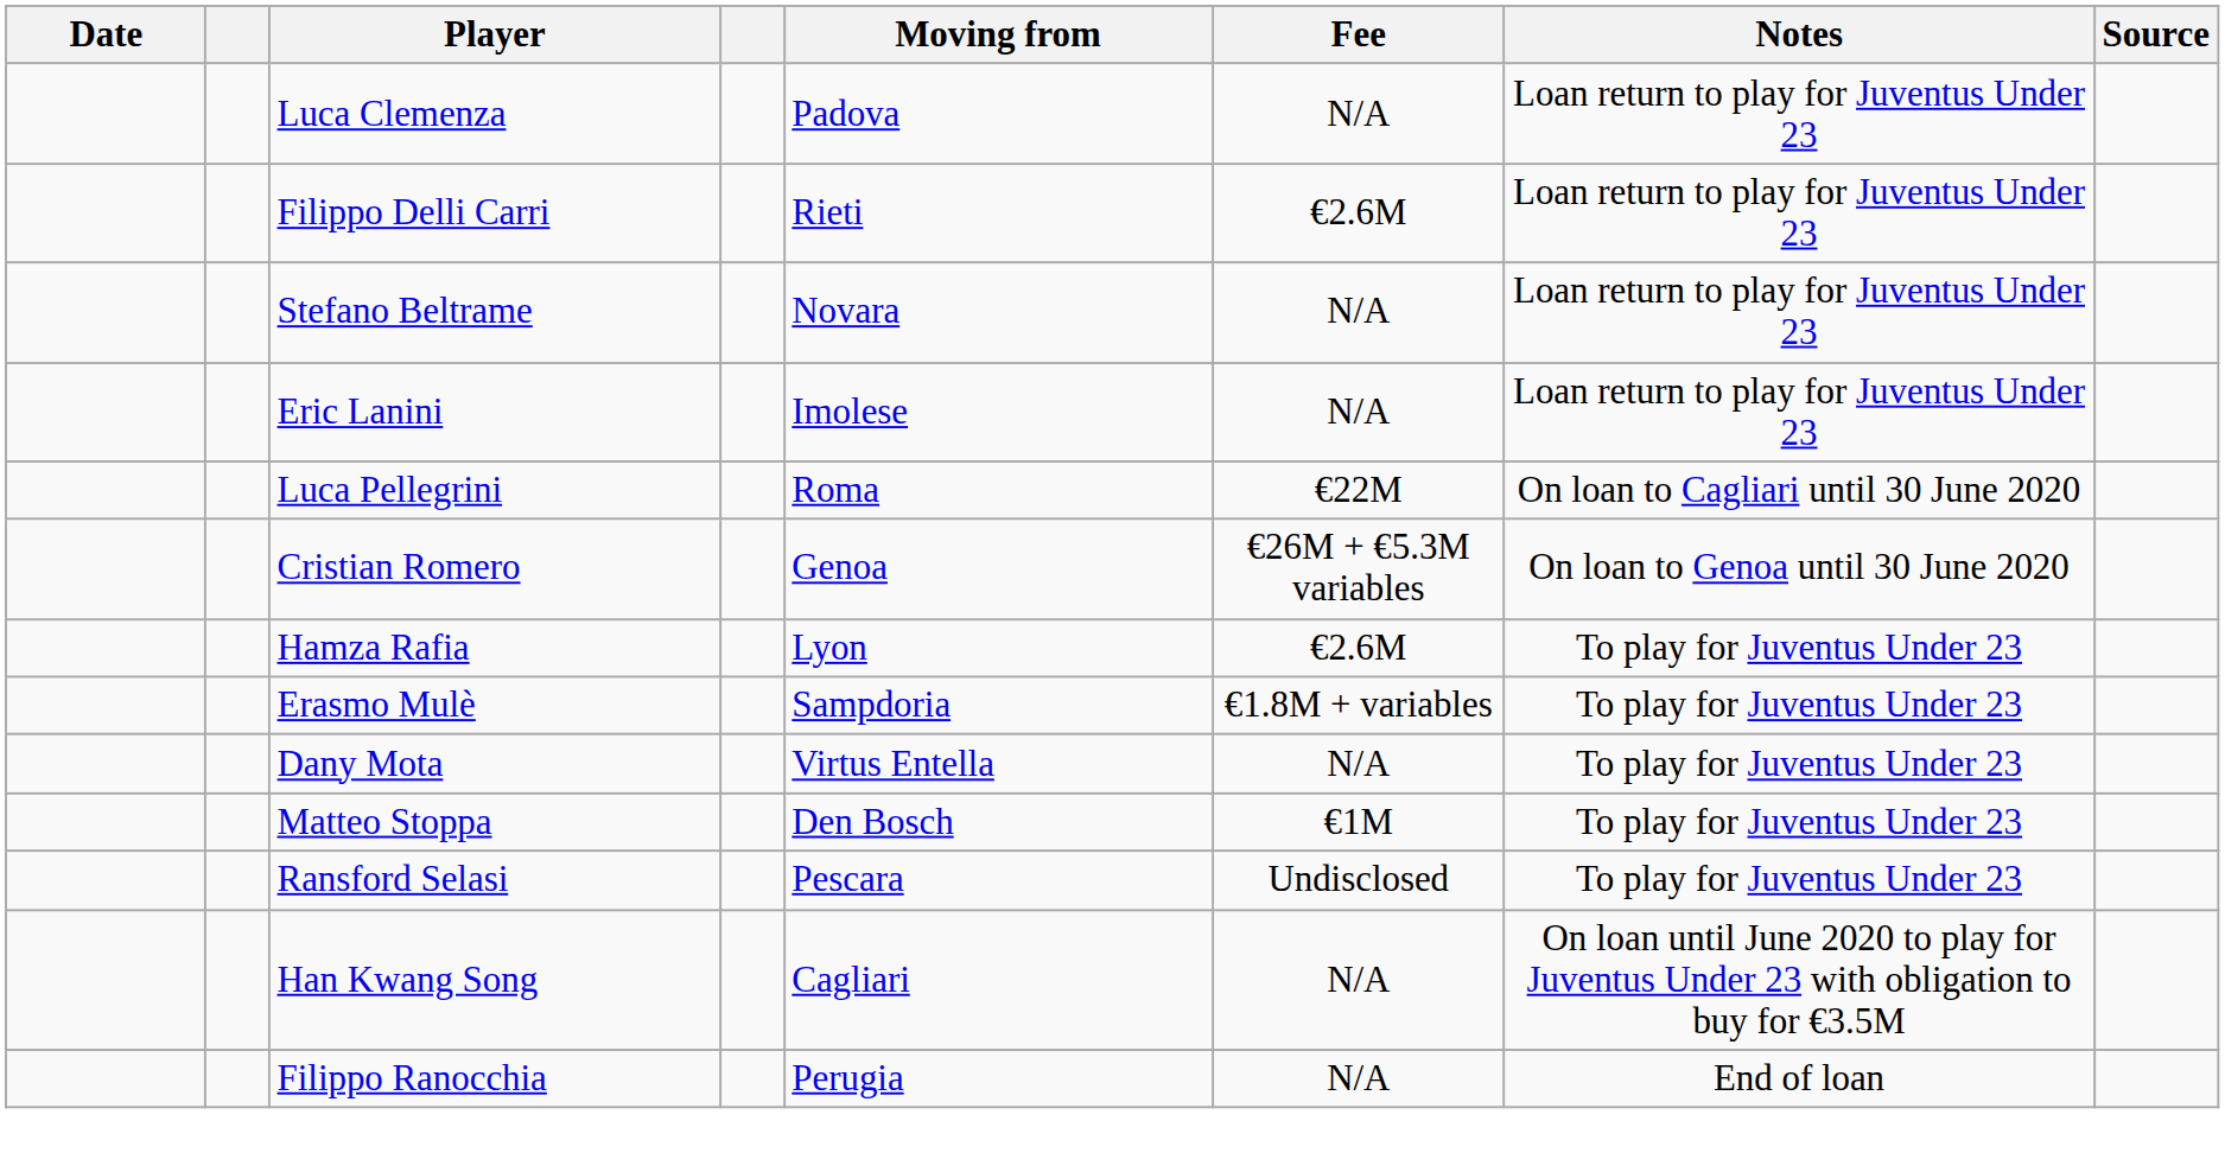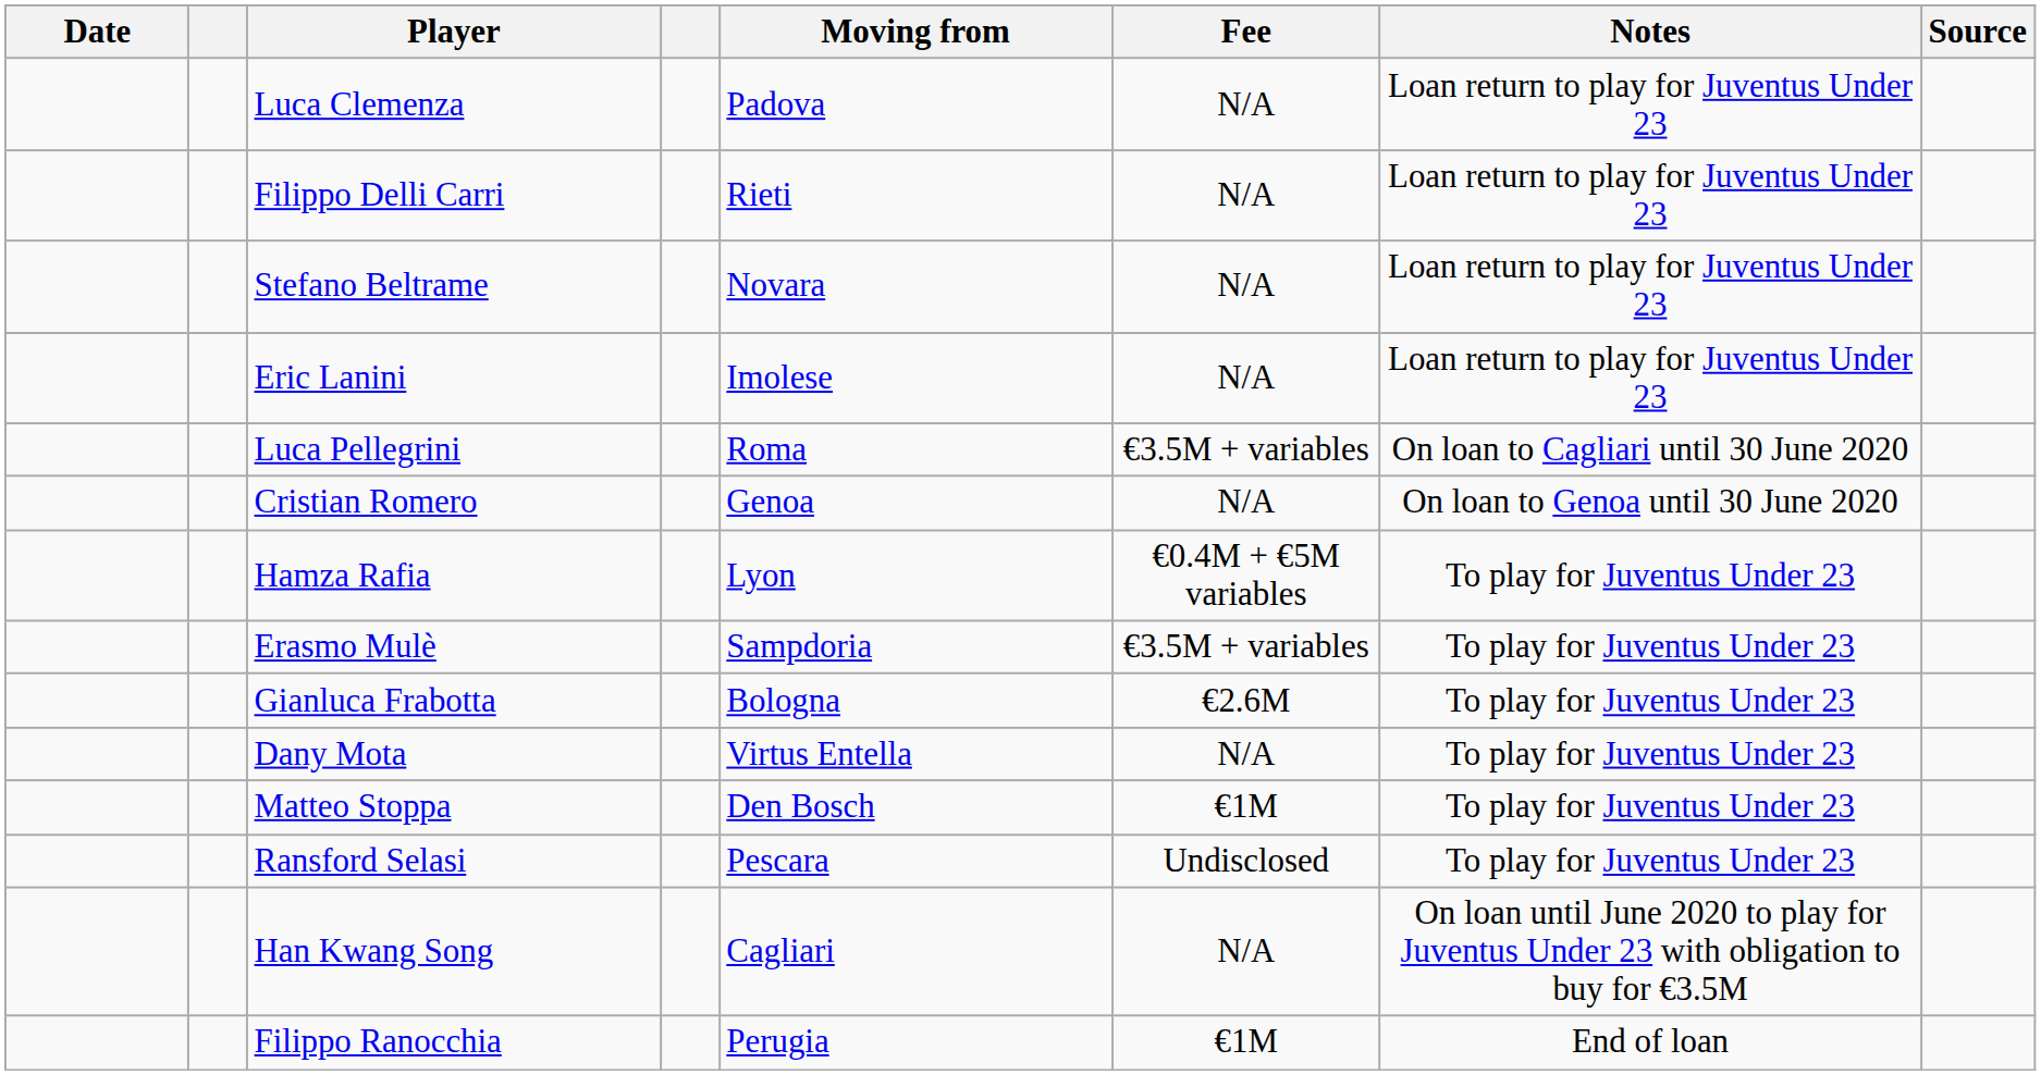 <table class="wikitable sortable">
 <tr>
 <th style="width:80px;">Date</th>
 <th style="width:20px;"></th>
 <th style="width:190px;">Player</th>
 <th style="width:20px;"></th>
 <th style="width:180px;">Moving from</th>
 <th style="width:120px;" class="unsortable">Fee</th>
 <th style="width:250px;" class="unsortable">Notes</th>
 <th style="width:20px;">Source</th>
 </tr>
 <tr>
 <td></td>
 <td align=center></td>
 <td> <a href='#'>Luca Clemenza</a></td>
 <td align=center></td>
 <td> <a href='#'>Padova</a></td>
 <td align=center>N/A</td>
 <td align=center>Loan return to play for <a href='#'>Juventus Under 23</a></td>
 <td></td>
 </tr>
 <tr>
 <td></td>
 <td align=center></td>
 <td> <a href='#'>Filippo Delli Carri</a></td>
 <td align=center></td>
 <td> <a href='#'>Rieti</a></td>
-<td align=center>€2.6M</td>
+<td align=center>N/A</td>
 <td align=center>Loan return to play for <a href='#'>Juventus Under 23</a></td>
 <td></td>
 </tr>
 <tr>
 <td></td>
 <td align=center></td>
 <td> <a href='#'>Stefano Beltrame</a></td>
 <td align=center></td>
 <td> <a href='#'>Novara</a></td>
 <td align=center>N/A</td>
 <td align=center>Loan return to play for <a href='#'>Juventus Under 23</a></td>
 <td></td>
 </tr>
 <tr>
 <td></td>
 <td align=center></td>
 <td> <a href='#'>Eric Lanini</a></td>
 <td align=center></td>
 <td> <a href='#'>Imolese</a></td>
 <td align=center>N/A</td>
 <td align=center>Loan return to play for <a href='#'>Juventus Under 23</a></td>
 <td></td>
 </tr>
 <tr>
 <td></td>
 <td align=center></td>
 <td> <a href='#'>Luca Pellegrini</a></td>
 <td align=center></td>
 <td> <a href='#'>Roma</a></td>
-<td align=center>€22M</td>
+<td align=center>€3.5M + variables</td>
 <td align=center>On loan to <a href='#'>Cagliari</a> until 30 June 2020</td>
 <td></td>
 </tr>
 <tr>
 <td></td>
 <td align=center></td>
 <td> <a href='#'>Cristian Romero</a></td>
 <td align=center></td>
 <td> <a href='#'>Genoa</a></td>
-<td align=center>€26M + €5.3M variables</td>
+<td align=center>N/A</td>
 <td align=center>On loan to <a href='#'>Genoa</a> until 30 June 2020</td>
 <td></td>
 </tr>
 <tr>
 <td></td>
 <td align=center></td>
 <td> <a href='#'>Hamza Rafia</a></td>
 <td align=center></td>
 <td> <a href='#'>Lyon</a></td>
-<td align=center>€2.6M</td>
+<td align=center>€0.4M + €5M variables</td>
 <td align=center>To play for <a href='#'>Juventus Under 23</a></td>
 <td><br><small></small></td>
 </tr>
 <tr>
 <td></td>
 <td align=center></td>
 <td> <a href='#'>Erasmo Mulè</a></td>
 <td align=center></td>
 <td> <a href='#'>Sampdoria</a></td>
-<td align=center>€1.8M + variables</td>
+<td align=center>€3.5M + variables</td>
+<td align=center>To play for <a href='#'>Juventus Under 23</a></td>
+<td><small></small></td>
+</tr>
+<tr>
+<td></td>
+<td align=center></td>
+<td> <a href='#'>Gianluca Frabotta</a></td>
+<td align=center></td>
+<td> <a href='#'>Bologna</a></td>
+<td align=center>€2.6M</td>
 <td align=center>To play for <a href='#'>Juventus Under 23</a></td>
 <td><small></small></td>
 </tr>
 <tr>
 <td></td>
 <td align=center></td>
 <td> <a href='#'>Dany Mota</a></td>
 <td align=center></td>
 <td> <a href='#'>Virtus Entella</a></td>
 <td align=center>N/A</td>
 <td align=center>To play for <a href='#'>Juventus Under 23</a></td>
 <td><small></small></td>
 </tr>
 <tr>
 <td></td>
 <td align=center></td>
 <td> <a href='#'>Matteo Stoppa</a></td>
 <td align=center></td>
 <td> <a href='#'>Den Bosch</a></td>
 <td align=center>€1M</td>
 <td align=center>To play for <a href='#'>Juventus Under 23</a></td>
 <td></td>
 </tr>
 <tr>
 <td></td>
 <td align=center></td>
 <td> <a href='#'>Ransford Selasi</a></td>
 <td align=center></td>
 <td> <a href='#'>Pescara</a></td>
 <td align=center>Undisclosed</td>
 <td align=center>To play for <a href='#'>Juventus Under 23</a></td>
 <td></td>
 </tr>
 <tr>
 <td></td>
 <td align=center></td>
 <td> <a href='#'>Han Kwang Song</a></td>
 <td align=center></td>
 <td> <a href='#'>Cagliari</a></td>
 <td align=center>N/A</td>
 <td align=center>On loan until June 2020 to play for <a href='#'>Juventus Under 23</a> with obligation to buy for €3.5M</td>
 <td><small></small></td>
 </tr>
 <tr>
 <td></td>
 <td align=center></td>
 <td> <a href='#'>Filippo Ranocchia</a></td>
 <td align=center></td>
 <td> <a href='#'>Perugia</a></td>
-<td align=center>N/A</td>
+<td align=center>€1M</td>
 <td align=center>End of loan</td>
 <td></td>
 </tr>
 </table>
